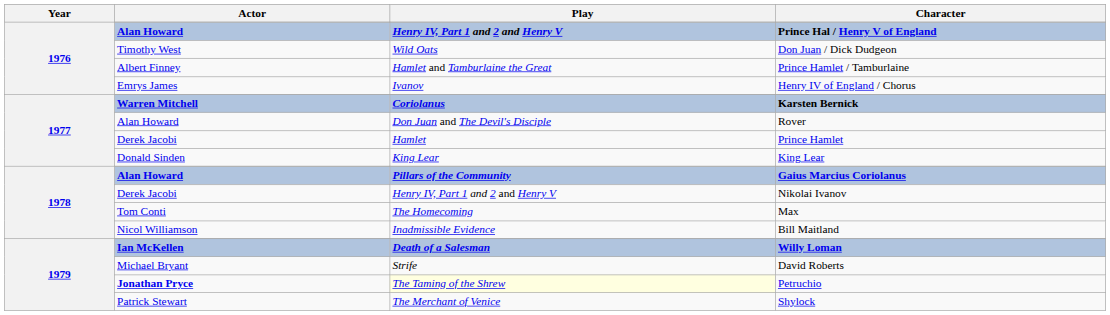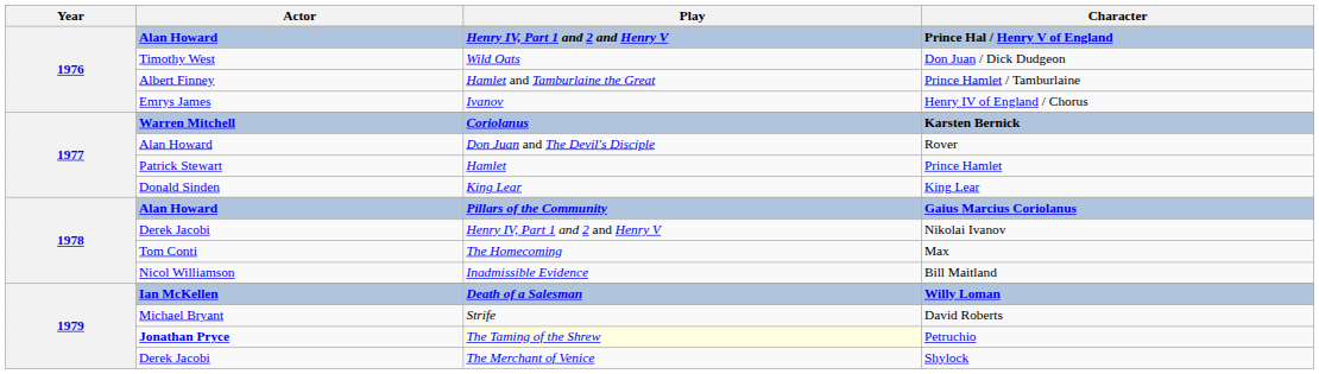 <table class="wikitable" style="width:98%;">
 <tr style="background:#bebebe;">
 <th style="width:10%;">Year</th>
 <th style="width:25%;">Actor</th>
 <th style="width:35%;">Play</th>
 <th style="width:30%;">Character</th>
 </tr>
 <tr>
 <th rowspan="5" align="center"><a href='#'>1976</a></th>
 </tr>
 <tr style="background:#B0C4DE">
 <td><strong><a href='#'>Alan Howard</a></strong></td>
 <td><strong><em><a href='#'>Henry IV, Part 1</a> and <a href='#'>2</a><em> and </em><a href='#'>Henry V</a></em></strong></td>
 <td><strong>Prince Hal / <a href='#'>Henry V of England</a></strong></td>
 </tr>
 <tr>
 <td><a href='#'>Timothy West</a></td>
 <td><em><a href='#'>Wild Oats</a></em></td>
 <td><a href='#'>Don Juan</a> / Dick Dudgeon</td>
 </tr>
 <tr>
 <td><a href='#'>Albert Finney</a></td>
 <td><em><a href='#'>Hamlet</a></em> and <em><a href='#'>Tamburlaine the Great</a></em></td>
 <td><a href='#'>Prince Hamlet</a> / Tamburlaine</td>
 </tr>
 <tr>
 <td><a href='#'>Emrys James</a></td>
 <td><em><a href='#'>Ivanov</a></em></td>
 <td><a href='#'>Henry IV of England</a> / Chorus</td>
 </tr>
 <tr>
 <th rowspan="5" align="center"><a href='#'>1977</a></th>
 </tr>
 <tr style="background:#B0C4DE">
 <td><strong><a href='#'>Warren Mitchell</a></strong></td>
 <td><strong><em><a href='#'>Coriolanus</a></em></strong></td>
 <td><strong>Karsten Bernick</strong></td>
 </tr>
 <tr>
 <td><a href='#'>Alan Howard</a></td>
 <td><em><a href='#'>Don Juan</a></em> and <em><a href='#'>The Devil's Disciple</a></em></td>
 <td>Rover</td>
 </tr>
 <tr>
-<td><a href='#'>Derek Jacobi</a></td>
+<td><a href='#'>Patrick Stewart</a></td>
 <td><em><a href='#'>Hamlet</a></em></td>
 <td><a href='#'>Prince Hamlet</a></td>
 </tr>
 <tr>
 <td><a href='#'>Donald Sinden</a></td>
 <td><em><a href='#'>King Lear</a></em></td>
 <td><a href='#'>King Lear</a></td>
 </tr>
 <tr>
 <th rowspan="5" align="center"><a href='#'>1978</a></th>
 </tr>
 <tr style="background:#B0C4DE">
 <td><strong><a href='#'>Alan Howard</a></strong></td>
 <td><strong><em><a href='#'>Pillars of the Community</a></em></strong></td>
 <td><strong><a href='#'>Gaius Marcius Coriolanus</a></strong></td>
 </tr>
 <tr>
 <td><a href='#'>Derek Jacobi</a></td>
 <td><em><a href='#'>Henry IV, Part 1</a> and <a href='#'>2</a></em> and <em><a href='#'>Henry V</a></em></td>
 <td>Nikolai Ivanov</td>
 </tr>
 <tr>
 <td><a href='#'>Tom Conti</a></td>
 <td><em><a href='#'>The Homecoming</a></em></td>
 <td>Max</td>
 </tr>
 <tr>
 <td><a href='#'>Nicol Williamson</a></td>
 <td><em><a href='#'>Inadmissible Evidence</a></em></td>
 <td>Bill Maitland</td>
 </tr>
 <tr>
 <th rowspan="5" align="center"><a href='#'>1979</a></th>
 </tr>
 <tr style="background:#B0C4DE">
 <td><strong><a href='#'>Ian McKellen</a></strong></td>
 <td><strong><em><a href='#'>Death of a Salesman</a></em></strong></td>
 <td><strong><a href='#'>Willy Loman</a></strong></td>
 </tr>
 <tr>
 <td><a href='#'>Michael Bryant</a></td>
 <td><em>Strife</em></td>
 <td>David Roberts</td>
 </tr>
 <tr>
 <td><strong><a href='#'>Jonathan Pryce</a></strong></td>
 <td style="background: lightyellow;"><em><a href='#'>The Taming of the Shrew</a></em></td>
 <td><a href='#'>Petruchio</a></td>
 </tr>
 <tr>
-<td><a href='#'>Patrick Stewart</a></td>
+<td><a href='#'>Derek Jacobi</a></td>
 <td><em><a href='#'>The Merchant of Venice</a></em></td>
 <td><a href='#'>Shylock</a></td>
 </tr>
 </table>
